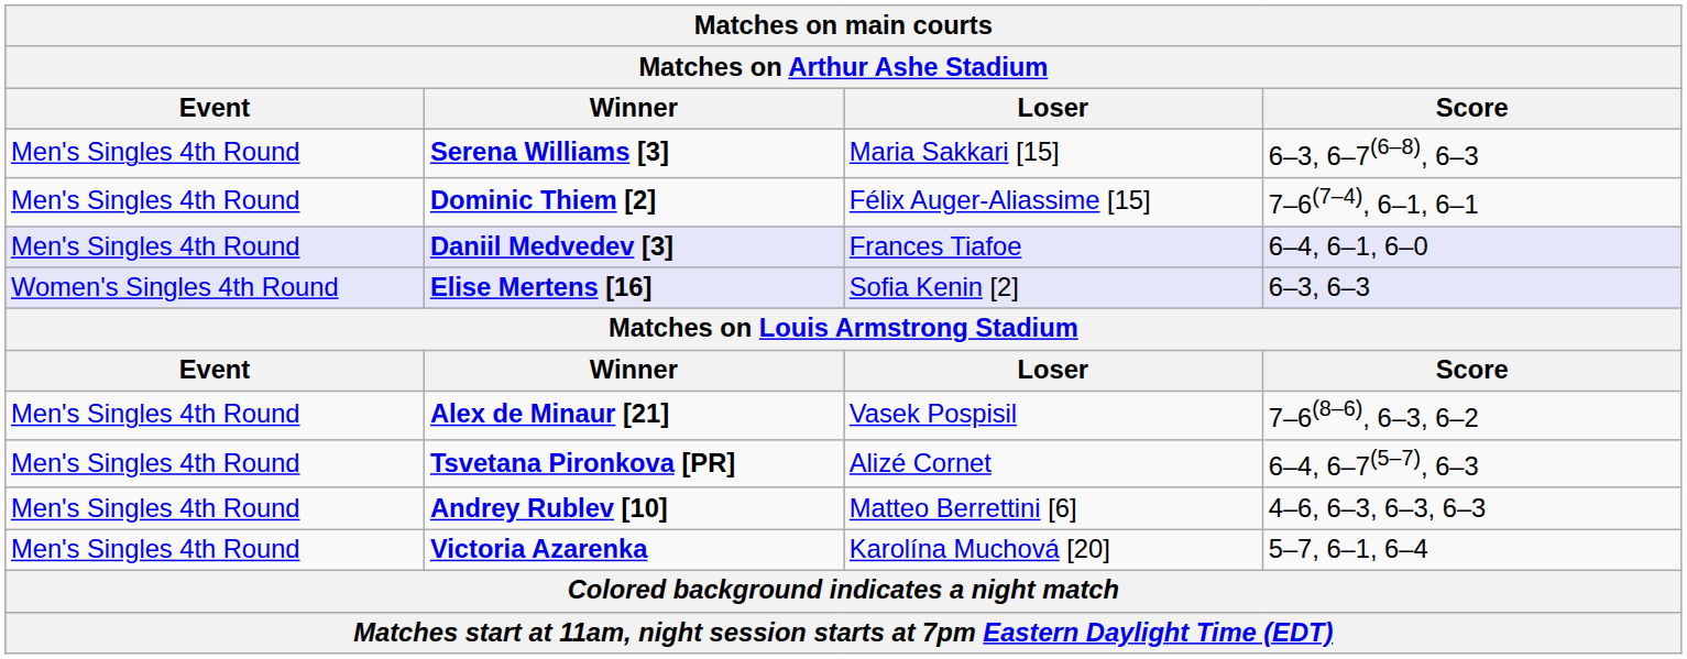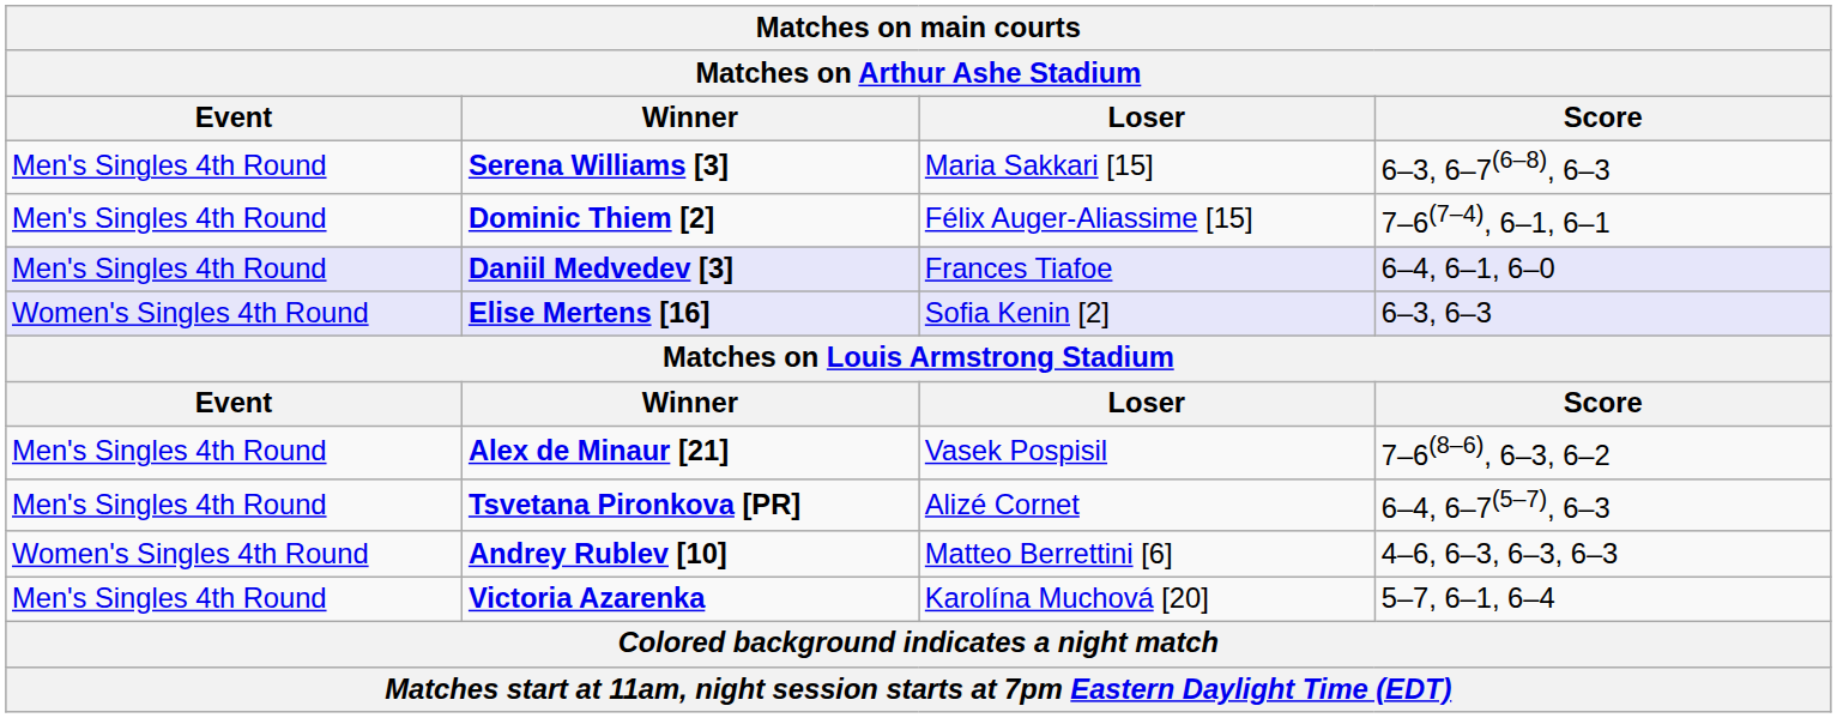 <table class="wikitable" style="margin:auto;">
 <tr>
 <th colspan="4" style="white-space:nowrap;">Matches on main courts</th>
 </tr>
 <tr>
 <th colspan="4"><strong>Matches on <a href='#'>Arthur Ashe Stadium</a></strong></th>
 </tr>
 <tr>
 <th width=250>Event</th>
 <th width=250>Winner</th>
 <th width=250>Loser</th>
 <th width=250>Score</th>
 </tr>
 <tr>
 <td><a href='#'>Men's Singles 4th Round</a></td>
 <td><strong> <a href='#'>Serena Williams</a> [3]</strong></td>
 <td> <a href='#'>Maria Sakkari</a> [15]</td>
 <td>6–3, 6–7<sup>(6–8)</sup>, 6–3</td>
 </tr>
 <tr>
 <td><a href='#'>Men's Singles 4th Round</a></td>
 <td><strong> <a href='#'>Dominic Thiem</a> [2]</strong></td>
 <td> <a href='#'>Félix Auger-Aliassime</a> [15]</td>
 <td>7–6<sup>(7–4)</sup>, 6–1, 6–1</td>
 </tr>
 <tr bgcolor="lavender">
 <td><a href='#'>Men's Singles 4th Round</a></td>
 <td><strong> <a href='#'>Daniil Medvedev</a> [3]</strong></td>
 <td> <a href='#'>Frances Tiafoe</a></td>
 <td>6–4, 6–1, 6–0</td>
 </tr>
 <tr bgcolor="lavender">
 <td><a href='#'>Women's Singles 4th Round</a></td>
 <td><strong> <a href='#'>Elise Mertens</a> [16]</strong></td>
 <td> <a href='#'>Sofia Kenin</a> [2]</td>
 <td>6–3, 6–3</td>
 </tr>
 <tr>
 <th colspan="4"><strong>Matches on <a href='#'>Louis Armstrong Stadium</a></strong></th>
 </tr>
 <tr>
 <th width=250>Event</th>
 <th width=250>Winner</th>
 <th width=250>Loser</th>
 <th width=250>Score</th>
 </tr>
 <tr>
 <td><a href='#'>Men's Singles 4th Round</a></td>
 <td><strong> <a href='#'>Alex de Minaur</a> [21]</strong></td>
 <td> <a href='#'>Vasek Pospisil</a></td>
 <td>7–6<sup>(8–6)</sup>, 6–3, 6–2</td>
 </tr>
 <tr>
 <td><a href='#'>Men's Singles 4th Round</a></td>
 <td><strong> <a href='#'>Tsvetana Pironkova</a> [PR]</strong></td>
 <td> <a href='#'>Alizé Cornet</a></td>
 <td>6–4, 6–7<sup>(5–7)</sup>, 6–3</td>
 </tr>
 <tr>
-<td><a href='#'>Men's Singles 4th Round</a></td>
+<td><a href='#'>Women's Singles 4th Round</a></td>
 <td><strong> <a href='#'>Andrey Rublev</a> [10]</strong></td>
 <td> <a href='#'>Matteo Berrettini</a> [6]</td>
 <td>4–6, 6–3, 6–3, 6–3</td>
 </tr>
 <tr>
 <td><a href='#'>Men's Singles 4th Round</a></td>
 <td><strong> <a href='#'>Victoria Azarenka</a></strong></td>
 <td> <a href='#'>Karolína Muchová</a> [20]</td>
 <td>5–7, 6–1, 6–4</td>
 </tr>
 <tr>
 <th colspan=4><em>Colored background indicates a night match</em></th>
 </tr>
 <tr>
 <th colspan=4><em>Matches start at 11am, night session starts at 7pm <a href='#'>Eastern Daylight Time (EDT)</a></em></th>
 </tr>
 </table>
